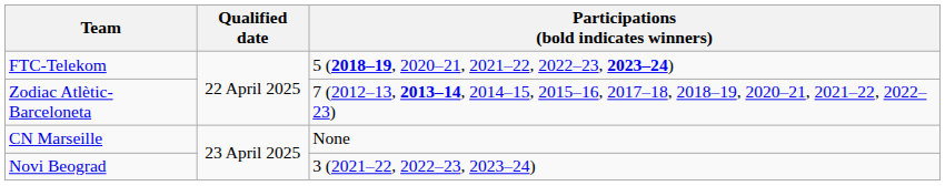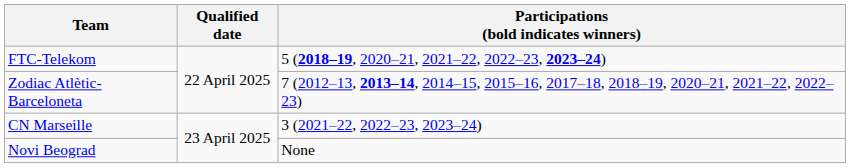 <table class="wikitable">
 <tr>
 <th>Team</th>
 <th>Qualified date</th>
 <th>Participations<br>(bold indicates winners)</th>
 </tr>
 <tr>
 <td> <a href='#'>FTC-Telekom</a></td>
 <td align=center rowspan=2>22 April 2025</td>
 <td>5 (<strong><a href='#'>2018–19</a></strong>, <a href='#'>2020–21</a>, <a href='#'>2021–22</a>, <a href='#'>2022–23</a>, <strong><a href='#'>2023–24</a></strong>)</td>
 </tr>
 <tr>
 <td> <a href='#'>Zodiac Atlètic-Barceloneta</a></td>
 <td>7 (<a href='#'>2012–13</a>, <strong><a href='#'>2013–14</a></strong>, <a href='#'>2014–15</a>, <a href='#'>2015–16</a>, <a href='#'>2017–18</a>, <a href='#'>2018–19</a>, <a href='#'>2020–21</a>, <a href='#'>2021–22</a>, <a href='#'>2022–23</a>)</td>
 </tr>
 <tr>
 <td> <a href='#'>CN Marseille</a></td>
 <td align=center rowspan=2>23 April 2025</td>
-<td>None</td>
+<td>3 (<a href='#'>2021–22</a>, <a href='#'>2022–23</a>, <a href='#'>2023–24</a>)</td>
 </tr>
 <tr>
 <td> <a href='#'>Novi Beograd</a></td>
-<td>3 (<a href='#'>2021–22</a>, <a href='#'>2022–23</a>, <a href='#'>2023–24</a>)</td>
+<td>None</td>
 </tr>
 </table>
